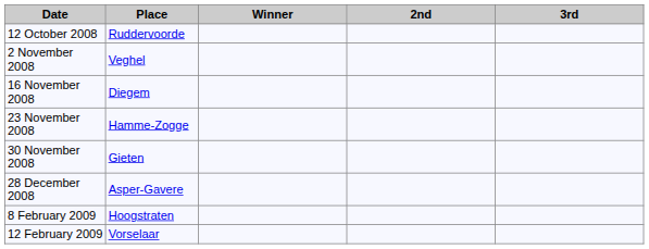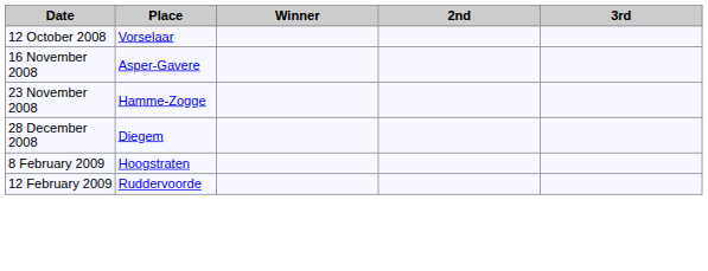 <table bgcolor="#f7f8ff" cellpadding="3" cellspacing="0" border="1" style="font-size: 95%; border: gray solid 1px; border-collapse: collapse;">
 <tr bgcolor="#CCCCCC">
 <td align="center" width="120"><strong>Date</strong></td>
 <td align="center" width="110"><strong>Place</strong></td>
 <td align="center" width="180"><strong>Winner</strong></td>
 <td align="center" width="180"><strong>2nd</strong></td>
 <td align="center" width="180"><strong>3rd</strong></td>
 </tr>
 <tr>
 <td>12 October 2008</td>
-<td> <a href='#'>Ruddervoorde</a></td>
-<td></td>
-<td></td>
-<td></td>
-</tr>
-<tr>
-<td>2 November 2008</td>
-<td> <a href='#'>Veghel</a></td>
+<td> <a href='#'>Vorselaar</a></td>
 <td></td>
 <td></td>
 <td></td>
 </tr>
 <tr>
 <td>16 November 2008</td>
-<td> <a href='#'>Diegem</a></td>
+<td> <a href='#'>Asper-Gavere</a></td>
 <td></td>
 <td></td>
 <td></td>
 </tr>
 <tr>
 <td>23 November 2008</td>
 <td> <a href='#'>Hamme-Zogge</a></td>
 <td></td>
 <td></td>
 <td></td>
 </tr>
 <tr>
-<td>30 November 2008</td>
-<td> <a href='#'>Gieten</a></td>
-<td></td>
-<td></td>
-<td></td>
-</tr>
-<tr>
 <td>28 December 2008</td>
-<td> <a href='#'>Asper-Gavere</a></td>
+<td> <a href='#'>Diegem</a></td>
 <td></td>
 <td></td>
 <td></td>
 </tr>
 <tr>
 <td>8 February 2009</td>
 <td> <a href='#'>Hoogstraten</a></td>
 <td></td>
 <td></td>
 <td></td>
 </tr>
 <tr>
 <td>12 February 2009</td>
-<td> <a href='#'>Vorselaar</a></td>
+<td> <a href='#'>Ruddervoorde</a></td>
 <td></td>
 <td></td>
 <td></td>
 </tr>
 </table>
